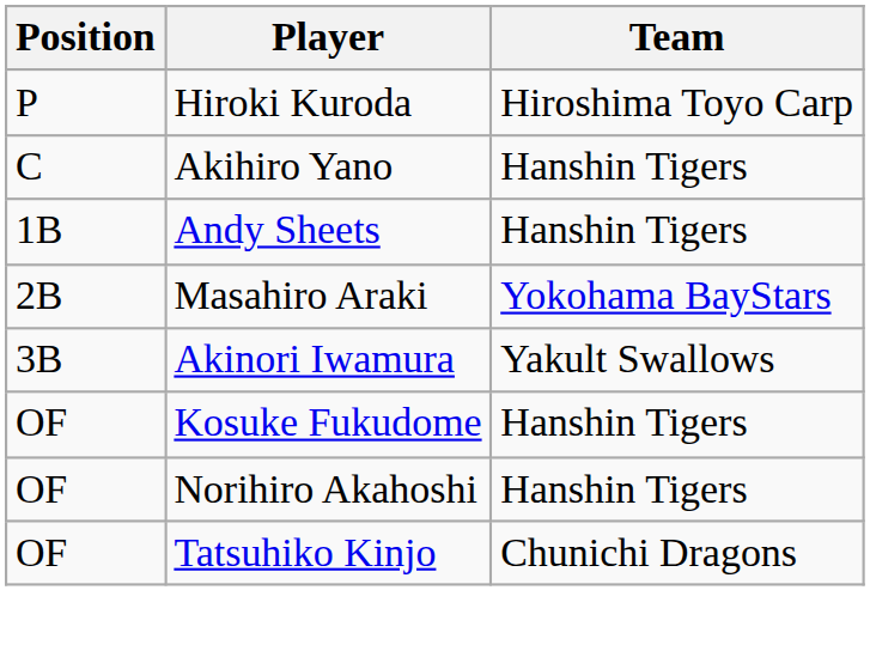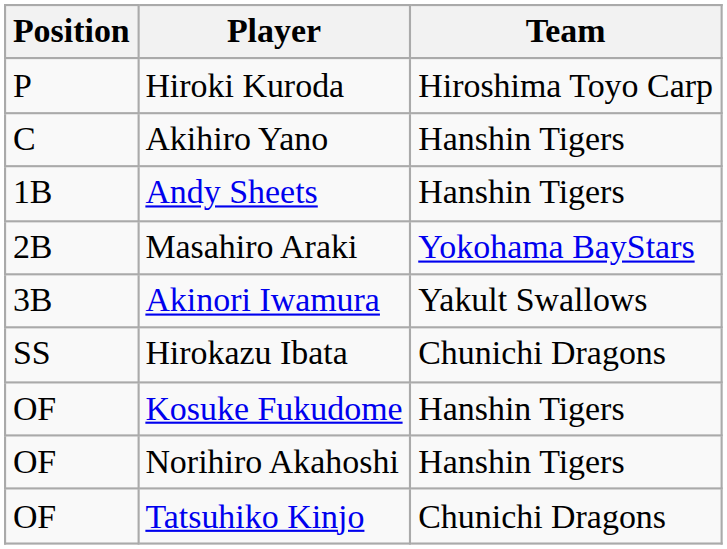 <table class="wikitable">
 <tr>
 <th>Position</th>
 <th>Player</th>
 <th>Team</th>
 </tr>
 <tr>
 <td>P</td>
 <td>Hiroki Kuroda</td>
 <td>Hiroshima Toyo Carp</td>
 </tr>
 <tr>
 <td>C</td>
 <td>Akihiro Yano</td>
 <td>Hanshin Tigers</td>
 </tr>
 <tr>
 <td>1B</td>
 <td><a href='#'>Andy Sheets</a></td>
 <td>Hanshin Tigers</td>
 </tr>
 <tr>
 <td>2B</td>
 <td>Masahiro Araki</td>
 <td><a href='#'>Yokohama BayStars</a></td>
 </tr>
 <tr>
 <td>3B</td>
 <td><a href='#'>Akinori Iwamura</a></td>
 <td>Yakult Swallows</td>
 </tr>
 <tr>
+<td>SS</td>
+<td>Hirokazu Ibata</td>
+<td>Chunichi Dragons</td>
+</tr>
+<tr>
 <td>OF</td>
 <td><a href='#'>Kosuke Fukudome</a></td>
 <td>Hanshin Tigers</td>
 </tr>
 <tr>
 <td>OF</td>
 <td>Norihiro Akahoshi</td>
 <td>Hanshin Tigers</td>
 </tr>
 <tr>
 <td>OF</td>
 <td><a href='#'>Tatsuhiko Kinjo</a></td>
 <td>Chunichi Dragons</td>
 </tr>
 </table>
